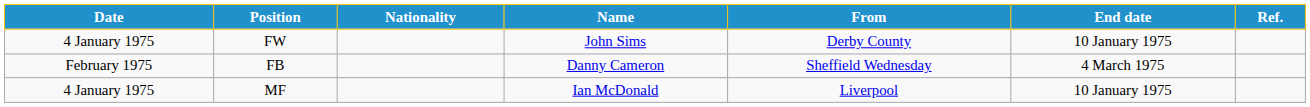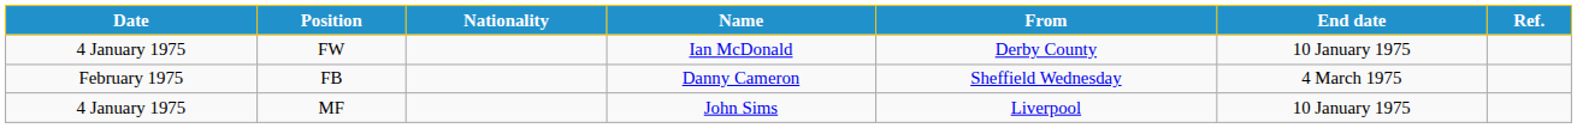 <table class="wikitable" style="text-align:center; font-size:90%; width:100%;">
 <tr>
 <th style="background:#2191CC; color:white; border:1px solid #F7C408; text-align:center;">Date</th>
 <th style="background:#2191CC; color:white; border:1px solid #F7C408; text-align:center;">Position</th>
 <th style="background:#2191CC; color:white; border:1px solid #F7C408; text-align:center;">Nationality</th>
 <th style="background:#2191CC; color:white; border:1px solid #F7C408; text-align:center;">Name</th>
 <th style="background:#2191CC; color:white; border:1px solid #F7C408; text-align:center;">From</th>
 <th style="background:#2191CC; color:white; border:1px solid #F7C408; text-align:center;">End date</th>
 <th style="background:#2191CC; color:white; border:1px solid #F7C408; text-align:center;">Ref.</th>
 </tr>
 <tr>
 <td>4 January 1975</td>
 <td>FW</td>
 <td></td>
-<td><a href='#'>John Sims</a></td>
+<td><a href='#'>Ian McDonald</a></td>
 <td> <a href='#'>Derby County</a></td>
 <td>10 January 1975</td>
 <td></td>
 </tr>
 <tr>
 <td>February 1975</td>
 <td>FB</td>
 <td></td>
 <td><a href='#'>Danny Cameron</a></td>
 <td> <a href='#'>Sheffield Wednesday</a></td>
 <td>4 March 1975</td>
 <td></td>
 </tr>
 <tr>
 <td>4 January 1975</td>
 <td>MF</td>
 <td></td>
-<td><a href='#'>Ian McDonald</a></td>
+<td><a href='#'>John Sims</a></td>
 <td> <a href='#'>Liverpool</a></td>
 <td>10 January 1975</td>
 <td></td>
 </tr>
 </table>
